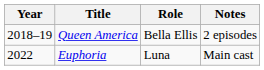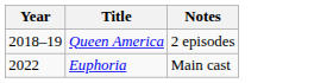 <table class="wikitable">
 <tr>
 <th><strong>Year</strong></th>
 <th>Title</th>
-<th>Role</th>
 <th>Notes</th>
 </tr>
 <tr>
 <td>2018–19</td>
 <td><em><a href='#'>Queen America</a></em></td>
-<td>Bella Ellis</td>
 <td>2 episodes</td>
 </tr>
 <tr>
 <td>2022</td>
 <td><em><a href='#'>Euphoria</a></em></td>
-<td>Luna</td>
 <td>Main cast</td>
 </tr>
 </table>
